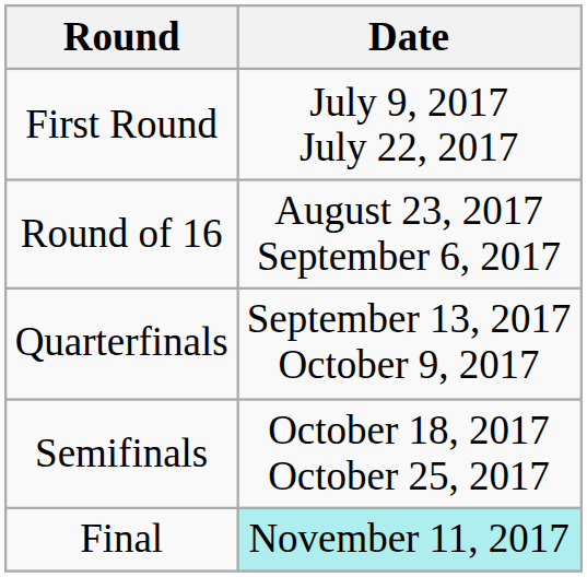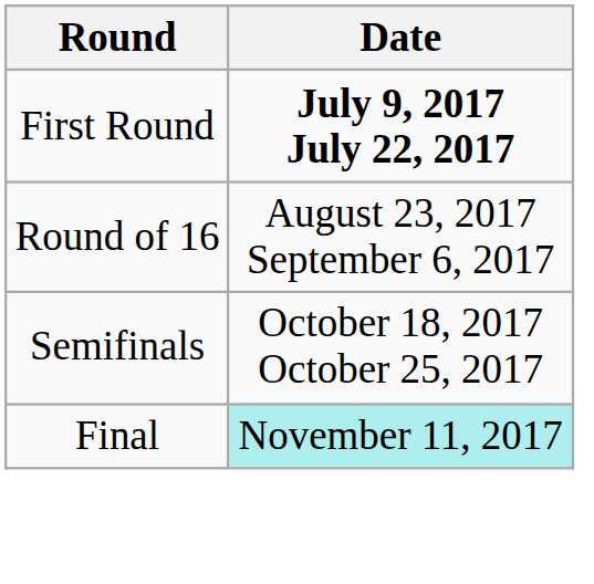 <table class="wikitable" style="text-align: center">
 <tr>
 <th>Round</th>
 <th>Date</th>
 </tr>
 <tr>
 <td>First Round</td>
-<td>July 9, 2017<br>July 22, 2017</td>
+<td><strong>July 9, 2017<br>July 22, 2017</strong></td>
 </tr>
 <tr>
 <td>Round of 16</td>
 <td>August 23, 2017<br>September 6, 2017</td>
-</tr>
-<tr>
-<td>Quarterfinals</td>
-<td>September 13, 2017<br>October 9, 2017</td>
 </tr>
 <tr>
 <td>Semifinals</td>
 <td>October 18, 2017<br>October 25, 2017</td>
 </tr>
 <tr>
 <td>Final</td>
 <td style="background: paleturquoise;">November 11, 2017</td>
 </tr>
 </table>
